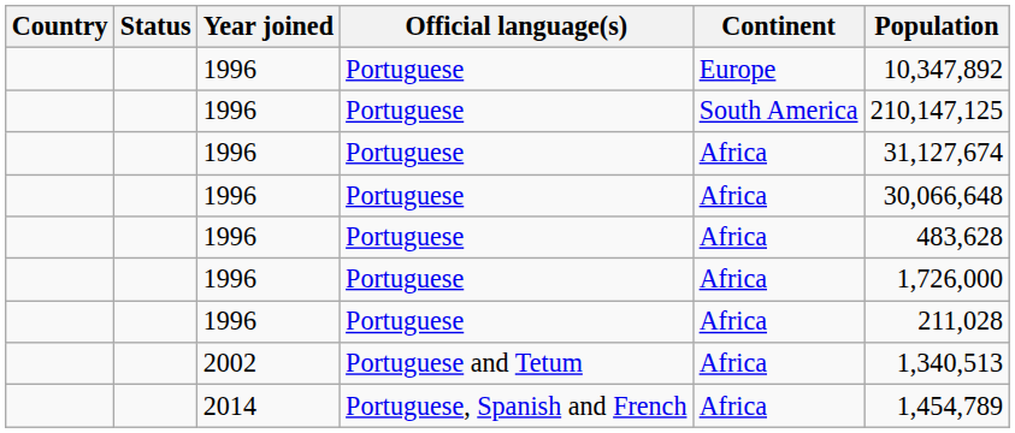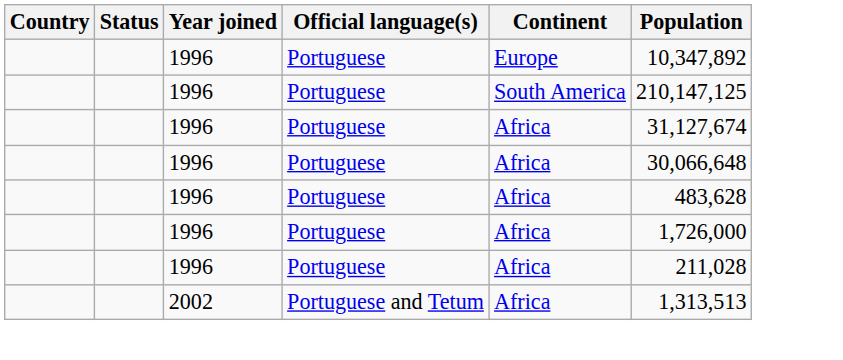 <table class="wikitable sortable">
 <tr>
 <th>Country</th>
 <th>Status</th>
 <th>Year joined</th>
 <th>Official language(s)</th>
 <th>Continent</th>
 <th>Population</th>
 </tr>
 <tr>
 <td></td>
 <td></td>
 <td>1996</td>
 <td><a href='#'>Portuguese</a></td>
 <td><a href='#'>Europe</a></td>
 <td style="text-align:right;">10,347,892</td>
 </tr>
 <tr>
 <td></td>
 <td></td>
 <td>1996</td>
 <td><a href='#'>Portuguese</a></td>
 <td><a href='#'>South America</a></td>
 <td style="text-align:right;">210,147,125</td>
 </tr>
 <tr>
 <td></td>
 <td></td>
 <td>1996</td>
 <td><a href='#'>Portuguese</a></td>
 <td><a href='#'>Africa</a></td>
 <td style="text-align:right;">31,127,674</td>
 </tr>
 <tr>
 <td></td>
 <td></td>
 <td>1996</td>
 <td><a href='#'>Portuguese</a></td>
 <td><a href='#'>Africa</a></td>
 <td style="text-align:right;">30,066,648</td>
 </tr>
 <tr>
 <td></td>
 <td></td>
 <td>1996</td>
 <td><a href='#'>Portuguese</a></td>
 <td><a href='#'>Africa</a></td>
 <td style="text-align:right;">483,628</td>
 </tr>
 <tr>
 <td></td>
 <td></td>
 <td>1996</td>
 <td><a href='#'>Portuguese</a></td>
 <td><a href='#'>Africa</a></td>
 <td style="text-align:right;">1,726,000</td>
 </tr>
 <tr>
 <td></td>
 <td></td>
 <td>1996</td>
 <td><a href='#'>Portuguese</a></td>
 <td><a href='#'>Africa</a></td>
 <td style="text-align:right;">211,028</td>
 </tr>
 <tr>
 <td></td>
 <td></td>
 <td>2002</td>
 <td><a href='#'>Portuguese</a> and <a href='#'>Tetum</a></td>
 <td><a href='#'>Africa</a></td>
-<td style="text-align:right;">1,340,513</td>
-</tr>
-<tr>
-<td></td>
-<td></td>
-<td>2014</td>
-<td><a href='#'>Portuguese</a>, <a href='#'>Spanish</a> and <a href='#'>French</a></td>
-<td><a href='#'>Africa</a></td>
-<td style="text-align:right;">1,454,789</td>
+<td style="text-align:right;">1,313,513</td>
 </tr>
 </table>
